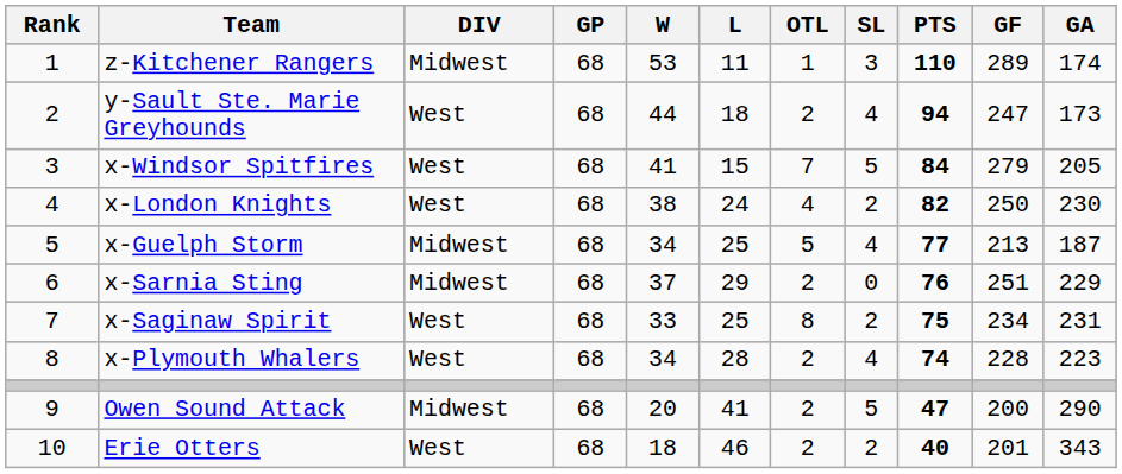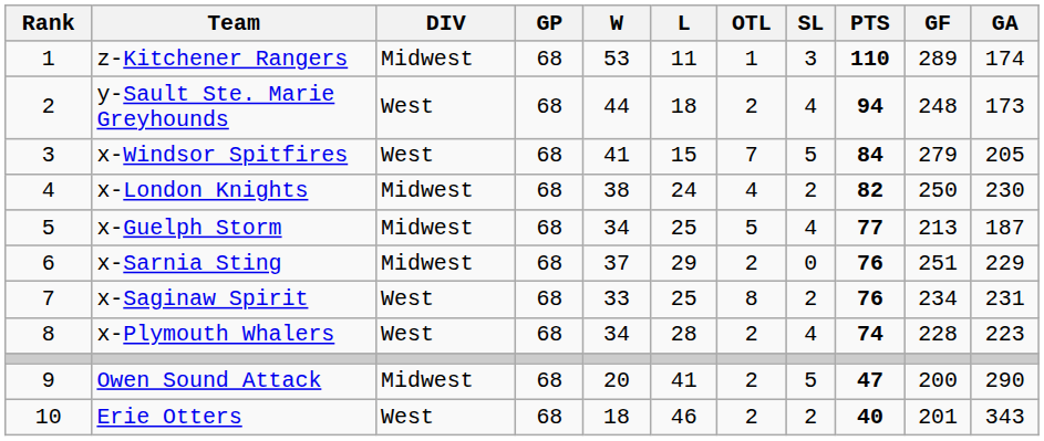 <table class="wikitable sortable" style="text-align:center">
 <tr>
 <th>Rank</th>
 <th width="27.5%">Team</th>
 <th>DIV</th>
 <th width="6.5%">GP</th>
 <th width="6.5%">W</th>
 <th width="6.5%">L</th>
 <th>OTL</th>
 <th>SL</th>
 <th>PTS</th>
 <th width="6.5%">GF</th>
 <th width="6.5%">GA</th>
 </tr>
 <tr>
 <td>1</td>
 <td align=left>z-<a href='#'>Kitchener Rangers</a></td>
 <td align=left>Midwest</td>
 <td>68</td>
 <td>53</td>
 <td>11</td>
 <td>1</td>
 <td>3</td>
 <td><strong>110</strong></td>
 <td>289</td>
 <td>174</td>
 </tr>
 <tr>
 <td>2</td>
 <td align=left>y-<a href='#'>Sault Ste. Marie Greyhounds</a></td>
 <td align=left>West</td>
 <td>68</td>
 <td>44</td>
 <td>18</td>
 <td>2</td>
 <td>4</td>
 <td><strong>94</strong></td>
-<td>247</td>
+<td>248</td>
 <td>173</td>
 </tr>
 <tr>
 <td>3</td>
 <td align=left>x-<a href='#'>Windsor Spitfires</a></td>
 <td align=left>West</td>
 <td>68</td>
 <td>41</td>
 <td>15</td>
 <td>7</td>
 <td>5</td>
 <td><strong>84</strong></td>
 <td>279</td>
 <td>205</td>
 </tr>
 <tr>
 <td>4</td>
 <td align=left>x-<a href='#'>London Knights</a></td>
-<td align=left>West</td>
+<td align=left>Midwest</td>
 <td>68</td>
 <td>38</td>
 <td>24</td>
 <td>4</td>
 <td>2</td>
 <td><strong>82</strong></td>
 <td>250</td>
 <td>230</td>
 </tr>
 <tr>
 <td>5</td>
 <td align=left>x-<a href='#'>Guelph Storm</a></td>
 <td align=left>Midwest</td>
 <td>68</td>
 <td>34</td>
 <td>25</td>
 <td>5</td>
 <td>4</td>
 <td><strong>77</strong></td>
 <td>213</td>
 <td>187</td>
 </tr>
 <tr>
 <td>6</td>
 <td align=left>x-<a href='#'>Sarnia Sting</a></td>
 <td align=left>Midwest</td>
 <td>68</td>
 <td>37</td>
 <td>29</td>
 <td>2</td>
 <td>0</td>
 <td><strong>76</strong></td>
 <td>251</td>
 <td>229</td>
 </tr>
 <tr>
 <td>7</td>
 <td align=left>x-<a href='#'>Saginaw Spirit</a></td>
 <td align=left>West</td>
 <td>68</td>
 <td>33</td>
 <td>25</td>
 <td>8</td>
 <td>2</td>
-<td><strong>75</strong></td>
+<td><strong>76</strong></td>
 <td>234</td>
 <td>231</td>
 </tr>
 <tr>
 <td>8</td>
 <td align=left>x-<a href='#'>Plymouth Whalers</a></td>
 <td align=left>West</td>
 <td>68</td>
 <td>34</td>
 <td>28</td>
 <td>2</td>
 <td>4</td>
 <td><strong>74</strong></td>
 <td>228</td>
 <td>223</td>
 </tr>
 <tr style="background-color:#cccccc;">
 <td></td>
 <td></td>
 <td></td>
 <td></td>
 <td></td>
 <td></td>
 <td></td>
 <td></td>
 <td></td>
 <td></td>
 <td></td>
 </tr>
 <tr>
 <td>9</td>
 <td align=left><a href='#'>Owen Sound Attack</a></td>
 <td align=left>Midwest</td>
 <td>68</td>
 <td>20</td>
 <td>41</td>
 <td>2</td>
 <td>5</td>
 <td><strong>47</strong></td>
 <td>200</td>
 <td>290</td>
 </tr>
 <tr>
 <td>10</td>
 <td align=left><a href='#'>Erie Otters</a></td>
 <td align=left>West</td>
 <td>68</td>
 <td>18</td>
 <td>46</td>
 <td>2</td>
 <td>2</td>
 <td><strong>40</strong></td>
 <td>201</td>
 <td>343</td>
 </tr>
 </table>
